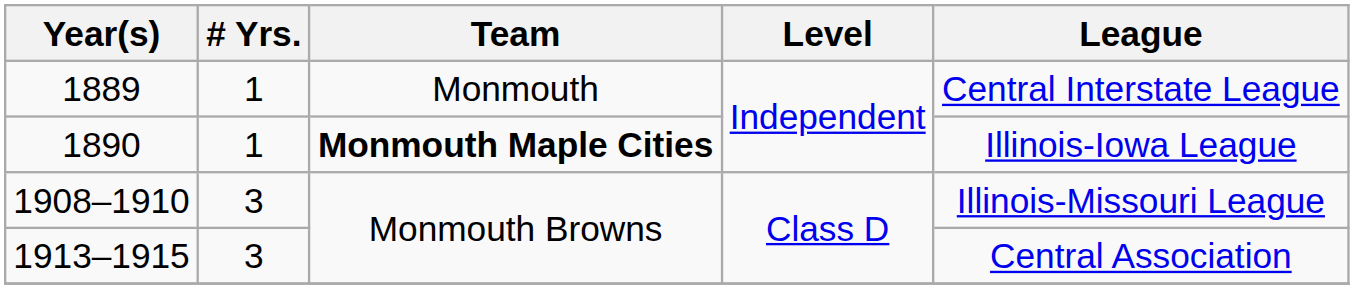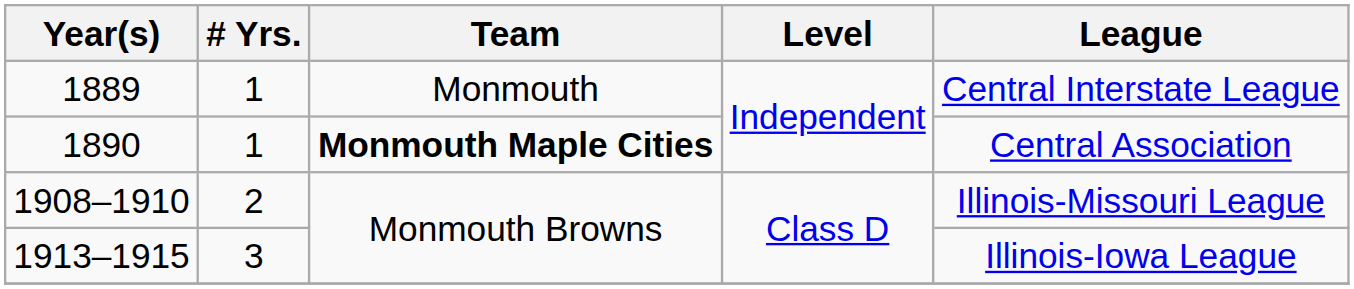 <table class="wikitable" style="text-align:center; font-size: 95%;">
 <tr>
 <th>Year(s)</th>
 <th># Yrs.</th>
 <th>Team</th>
 <th>Level</th>
 <th>League</th>
 </tr>
 <tr>
 <td>1889</td>
 <td>1</td>
 <td>Monmouth</td>
 <td rowspan=2><a href='#'>Independent</a></td>
 <td><a href='#'>Central Interstate League</a></td>
 </tr>
 <tr>
 <td>1890</td>
 <td>1</td>
 <td><strong>Monmouth Maple Cities</strong></td>
-<td><a href='#'>Illinois-Iowa League</a></td>
+<td><a href='#'>Central Association</a></td>
 </tr>
 <tr>
 <td>1908–1910</td>
-<td>3</td>
+<td>2</td>
 <td rowspan=2>Monmouth Browns</td>
 <td rowspan=2><a href='#'>Class D</a></td>
 <td><a href='#'>Illinois-Missouri League</a></td>
 </tr>
 <tr>
 <td>1913–1915</td>
 <td>3</td>
-<td><a href='#'>Central Association</a></td>
+<td><a href='#'>Illinois-Iowa League</a></td>
 </tr>
 <tr>
 </tr>
 </table>
